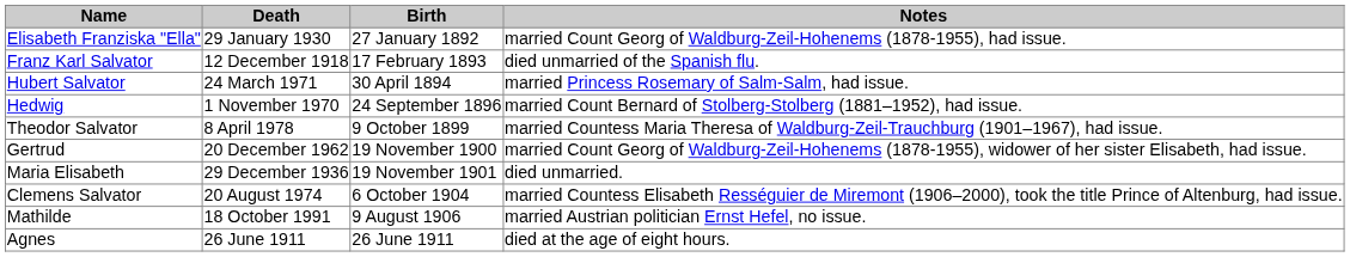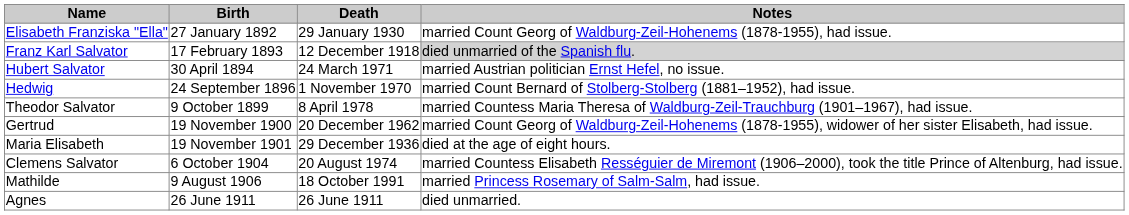 <table border="1" style="border-collapse: collapse;">
 <tr style="background:#ccc;">
 <th>Name</th>
+<th>Birth</th>
 <th>Death</th>
-<th>Birth</th>
 <th>Notes</th>
 </tr>
 <tr>
 <td><a href='#'>Elisabeth Franziska "Ella"</a></td>
+<td>27 January 1892</td>
 <td>29 January 1930</td>
-<td>27 January 1892</td>
 <td>married Count Georg of <a href='#'>Waldburg-Zeil-Hohenems</a> (1878-1955), had issue.</td>
 </tr>
 <tr>
 <td><a href='#'>Franz Karl Salvator</a></td>
+<td>17 February 1893</td>
 <td>12 December 1918</td>
-<td>17 February 1893</td>
-<td>died unmarried of the <a href='#'>Spanish flu</a>.</td>
+<td style="background: lightgrey;">died unmarried of the <a href='#'>Spanish flu</a>.</td>
 </tr>
 <tr>
 <td><a href='#'>Hubert Salvator</a></td>
+<td>30 April 1894</td>
 <td>24 March 1971</td>
-<td>30 April 1894</td>
-<td>married <a href='#'>Princess Rosemary of Salm-Salm</a>, had issue.</td>
+<td>married Austrian politician <a href='#'>Ernst Hefel</a>, no issue.</td>
 </tr>
 <tr>
 <td><a href='#'>Hedwig</a></td>
+<td>24 September 1896</td>
 <td>1 November 1970</td>
-<td>24 September 1896</td>
 <td>married Count Bernard of <a href='#'>Stolberg-Stolberg</a> (1881–1952), had issue.</td>
 </tr>
 <tr>
 <td>Theodor Salvator</td>
+<td>9 October 1899</td>
 <td>8 April 1978</td>
-<td>9 October 1899</td>
 <td>married Countess Maria Theresa of <a href='#'>Waldburg-Zeil-Trauchburg</a> (1901–1967), had issue.</td>
 </tr>
 <tr>
 <td>Gertrud</td>
+<td>19 November 1900</td>
 <td>20 December 1962</td>
-<td>19 November 1900</td>
 <td>married Count Georg of <a href='#'>Waldburg-Zeil-Hohenems</a> (1878-1955), widower of her sister Elisabeth, had issue.</td>
 </tr>
 <tr>
 <td>Maria Elisabeth</td>
+<td>19 November 1901</td>
 <td>29 December 1936</td>
-<td>19 November 1901</td>
-<td>died unmarried.</td>
+<td>died at the age of eight hours.</td>
 </tr>
 <tr>
 <td>Clemens Salvator</td>
+<td>6 October 1904</td>
 <td>20 August 1974</td>
-<td>6 October 1904</td>
 <td>married Countess Elisabeth <a href='#'>Rességuier de Miremont</a> (1906–2000), took the title Prince of Altenburg, had issue.</td>
 </tr>
 <tr>
 <td>Mathilde</td>
+<td>9 August 1906</td>
 <td>18 October 1991</td>
-<td>9 August 1906</td>
-<td>married Austrian politician <a href='#'>Ernst Hefel</a>, no issue.</td>
+<td>married <a href='#'>Princess Rosemary of Salm-Salm</a>, had issue.</td>
 </tr>
 <tr>
 <td>Agnes</td>
 <td>26 June 1911</td>
 <td>26 June 1911</td>
-<td>died at the age of eight hours.</td>
+<td>died unmarried.</td>
 </tr>
 </table>
